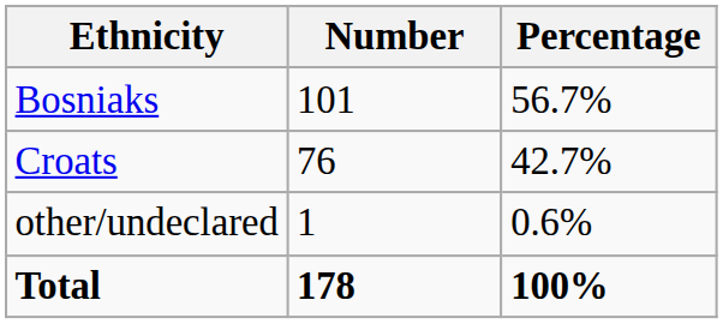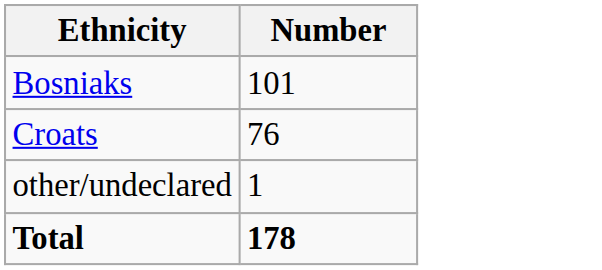 <table class="wikitable">
 <tr>
 <th width="100px">Ethnicity</th>
 <th width="80px">Number</th>
-<th width="80px">Percentage</th>
 </tr>
 <tr>
 <td><a href='#'>Bosniaks</a></td>
 <td>101</td>
-<td>56.7%</td>
 </tr>
 <tr>
 <td><a href='#'>Croats</a></td>
 <td>76</td>
-<td>42.7%</td>
 </tr>
 <tr>
 <td>other/undeclared</td>
 <td>1</td>
-<td>0.6%</td>
 </tr>
 <tr>
 <td><strong>Total</strong></td>
 <td><strong>178</strong></td>
-<td><strong>100%</strong></td>
 </tr>
 </table>
